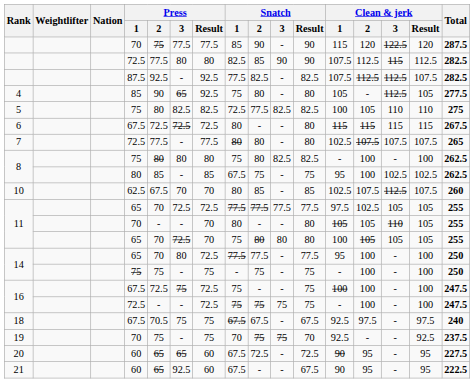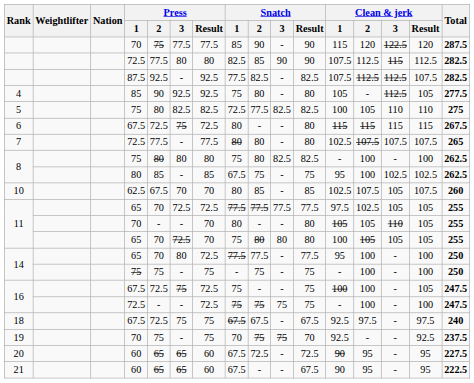 <table class="wikitable sortable" style="text-align:center">
 <tr>
 <th rowspan=2>Rank</th>
 <th rowspan=2>Weightlifter</th>
 <th rowspan=2>Nation</th>
 <th colspan=4><a href='#'>Press</a></th>
 <th colspan=4><a href='#'>Snatch</a></th>
 <th colspan=4><a href='#'>Clean & jerk</a></th>
 <th rowspan=2>Total</th>
 </tr>
 <tr>
 <th>1</th>
 <th>2</th>
 <th>3</th>
 <th>Result</th>
 <th>1</th>
 <th>2</th>
 <th>3</th>
 <th>Result</th>
 <th>1</th>
 <th>2</th>
 <th>3</th>
 <th>Result</th>
 </tr>
 <tr>
 <td></td>
 <td align=left></td>
 <td align=left></td>
 <td>70</td>
 <td><s>75</s></td>
 <td>77.5</td>
 <td>77.5</td>
 <td>85</td>
 <td>90</td>
 <td>-</td>
 <td>90</td>
 <td>115</td>
 <td>120</td>
 <td><s>122.5</s></td>
 <td>120</td>
 <td><strong>287.5</strong></td>
 </tr>
 <tr>
 <td></td>
 <td align=left></td>
 <td align=left></td>
 <td>72.5</td>
 <td>77.5</td>
 <td>80</td>
 <td>80</td>
 <td>82.5</td>
 <td>85</td>
 <td>90</td>
 <td>90</td>
 <td>107.5</td>
 <td>112.5</td>
 <td><s>115</s></td>
 <td>112.5</td>
 <td><strong>282.5</strong></td>
 </tr>
 <tr>
 <td></td>
 <td align=left></td>
 <td align=left></td>
 <td>87.5</td>
 <td>92.5</td>
 <td>-</td>
 <td>92.5</td>
 <td>77.5</td>
 <td>82.5</td>
 <td>-</td>
 <td>82.5</td>
 <td>107.5</td>
 <td><s>112.5</s></td>
 <td><s>112.5</s></td>
 <td>107.5</td>
 <td><strong>282.5</strong></td>
 </tr>
 <tr>
 <td>4</td>
 <td align=left></td>
 <td align=left></td>
 <td>85</td>
 <td>90</td>
-<td><s>65</s></td>
+<td>92.5</td>
 <td>92.5</td>
 <td>75</td>
 <td>80</td>
 <td>-</td>
 <td>80</td>
 <td>105</td>
 <td>-</td>
 <td><s>112.5</s></td>
 <td>105</td>
 <td><strong>277.5</strong></td>
 </tr>
 <tr>
 <td>5</td>
 <td align=left></td>
 <td align=left></td>
 <td>75</td>
 <td>80</td>
 <td>82.5</td>
 <td>82.5</td>
 <td>72.5</td>
 <td>77.5</td>
 <td>82.5</td>
 <td>82.5</td>
 <td>100</td>
 <td>105</td>
 <td>110</td>
 <td>110</td>
 <td><strong>275</strong></td>
 </tr>
 <tr>
 <td>6</td>
 <td align=left></td>
 <td align=left></td>
 <td>67.5</td>
 <td>72.5</td>
-<td><s>72.5</s></td>
+<td><s>75</s></td>
 <td>72.5</td>
 <td>80</td>
 <td>-</td>
 <td>-</td>
 <td>80</td>
 <td><s>115</s></td>
 <td><s>115</s></td>
 <td>115</td>
 <td>115</td>
 <td><strong>267.5</strong></td>
 </tr>
 <tr>
 <td>7</td>
 <td align=left></td>
 <td align=left></td>
 <td>72.5</td>
 <td>77.5</td>
 <td>-</td>
 <td>77.5</td>
 <td><s>80</s></td>
 <td>80</td>
 <td>-</td>
 <td>80</td>
 <td>102.5</td>
 <td><s>107.5</s></td>
 <td>107.5</td>
 <td>107.5</td>
 <td><strong>265</strong></td>
 </tr>
 <tr>
 <td rowspan=2>8</td>
 <td align=left></td>
 <td align=left></td>
 <td>75</td>
 <td><s>80</s></td>
 <td>80</td>
 <td>80</td>
 <td>75</td>
 <td>80</td>
 <td>82.5</td>
 <td>82.5</td>
 <td>-</td>
 <td>100</td>
 <td>-</td>
 <td>100</td>
 <td><strong>262.5</strong></td>
 </tr>
 <tr>
 <td align=left></td>
 <td align=left></td>
 <td>80</td>
 <td>85</td>
 <td>-</td>
 <td>85</td>
 <td>67.5</td>
 <td>75</td>
 <td>-</td>
 <td>75</td>
 <td>95</td>
 <td>100</td>
 <td>102.5</td>
 <td>102.5</td>
 <td><strong>262.5</strong></td>
 </tr>
 <tr>
 <td>10</td>
 <td align=left></td>
 <td align=left></td>
 <td>62.5</td>
 <td>67.5</td>
 <td>70</td>
 <td>70</td>
 <td>80</td>
 <td>85</td>
 <td>-</td>
 <td>85</td>
 <td>102.5</td>
 <td>107.5</td>
-<td><s>112.5</s></td>
+<td>105</td>
 <td>107.5</td>
 <td><strong>260</strong></td>
 </tr>
 <tr>
 <td rowspan=3>11</td>
 <td align=left></td>
 <td align=left></td>
 <td>65</td>
 <td>70</td>
 <td>72.5</td>
 <td>72.5</td>
 <td><s>77.5</s></td>
 <td><s>77.5</s></td>
 <td>77.5</td>
 <td>77.5</td>
 <td>97.5</td>
 <td>102.5</td>
 <td>105</td>
 <td>105</td>
 <td><strong>255</strong></td>
 </tr>
 <tr>
 <td align=left></td>
 <td align=left></td>
 <td>70</td>
 <td>-</td>
 <td>-</td>
 <td>70</td>
 <td>80</td>
 <td>-</td>
 <td>-</td>
 <td>80</td>
 <td><s>105</s></td>
 <td>105</td>
 <td><s>110</s></td>
 <td>105</td>
 <td><strong>255</strong></td>
 </tr>
 <tr>
 <td align=left></td>
 <td align=left></td>
 <td>65</td>
 <td>70</td>
 <td><s>72.5</s></td>
 <td>70</td>
 <td>75</td>
 <td><s>80</s></td>
 <td>80</td>
 <td>80</td>
 <td>100</td>
 <td><s>105</s></td>
 <td>105</td>
 <td>105</td>
 <td><strong>255</strong></td>
 </tr>
 <tr>
 <td rowspan=2>14</td>
 <td align=left></td>
 <td align=left></td>
 <td>65</td>
 <td>70</td>
 <td>80</td>
 <td>72.5</td>
 <td><s>77.5</s></td>
 <td>77.5</td>
 <td>-</td>
 <td>77.5</td>
 <td>95</td>
 <td>100</td>
 <td>-</td>
 <td>100</td>
 <td><strong>250</strong></td>
 </tr>
 <tr>
 <td align=left></td>
 <td align=left></td>
 <td><s>75</s></td>
 <td>75</td>
 <td>-</td>
 <td>75</td>
 <td>-</td>
 <td>75</td>
 <td>-</td>
 <td>75</td>
 <td>-</td>
 <td>100</td>
 <td>-</td>
 <td>100</td>
 <td><strong>250</strong></td>
 </tr>
 <tr>
 <td rowspan=2>16</td>
 <td align=left></td>
 <td align=left></td>
 <td>67.5</td>
 <td>72.5</td>
 <td><s>75</s></td>
 <td>72.5</td>
 <td>75</td>
 <td>-</td>
 <td>-</td>
 <td>75</td>
 <td><s>100</s></td>
 <td>100</td>
 <td>-</td>
-<td>100</td>
+<td>105</td>
 <td><strong>247.5</strong></td>
 </tr>
 <tr>
 <td align=left></td>
 <td align=left></td>
 <td>72.5</td>
 <td>-</td>
 <td>-</td>
 <td>72.5</td>
 <td><s>75</s></td>
 <td><s>75</s></td>
 <td>75</td>
 <td>75</td>
 <td>-</td>
 <td>100</td>
 <td>-</td>
 <td>100</td>
 <td><strong>247.5</strong></td>
 </tr>
 <tr>
 <td>18</td>
 <td align=left></td>
 <td align=left></td>
 <td>67.5</td>
-<td>70.5</td>
+<td>72.5</td>
 <td>75</td>
 <td>75</td>
 <td><s>67.5</s></td>
 <td>67.5</td>
 <td>-</td>
 <td>67.5</td>
 <td>92.5</td>
 <td>97.5</td>
 <td>-</td>
 <td>97.5</td>
 <td><strong>240</strong></td>
 </tr>
 <tr>
 <td>19</td>
 <td align=left></td>
 <td align=left></td>
 <td>70</td>
 <td>75</td>
 <td>-</td>
 <td>75</td>
 <td>70</td>
 <td><s>75</s></td>
 <td><s>75</s></td>
 <td>70</td>
 <td>92.5</td>
 <td>-</td>
 <td>-</td>
 <td>92.5</td>
 <td><strong>237.5</strong></td>
 </tr>
 <tr>
 <td>20</td>
 <td align=left></td>
 <td align=left></td>
 <td>60</td>
 <td><s>65</s></td>
 <td><s>65</s></td>
 <td>60</td>
 <td>67.5</td>
 <td>72.5</td>
 <td>-</td>
 <td>72.5</td>
 <td><s>90</s></td>
 <td>95</td>
 <td>-</td>
 <td>95</td>
 <td><strong>227.5</strong></td>
 </tr>
 <tr>
 <td>21</td>
 <td align=left></td>
 <td align=left></td>
 <td>60</td>
 <td><s>65</s></td>
-<td>92.5</td>
+<td><s>65</s></td>
 <td>60</td>
 <td>67.5</td>
 <td>-</td>
 <td>-</td>
 <td>67.5</td>
 <td>90</td>
 <td>95</td>
 <td>-</td>
 <td>95</td>
 <td><strong>222.5</strong></td>
 </tr>
 </table>
